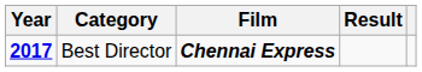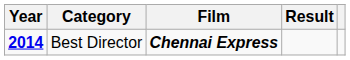 <table Class="wikitable">
 <tr>
 <th>Year</th>
 <th>Category</th>
 <th>Film</th>
 <th>Result</th>
 <th></th>
 </tr>
 <tr>
-<td><strong><a href='#'>2017</a></strong></td>
+<td><strong><a href='#'>2014</a></strong></td>
 <td>Best Director</td>
 <td><strong><em>Chennai Express</em></strong></td>
 <td></td>
 <td></td>
 </tr>
 </table>
